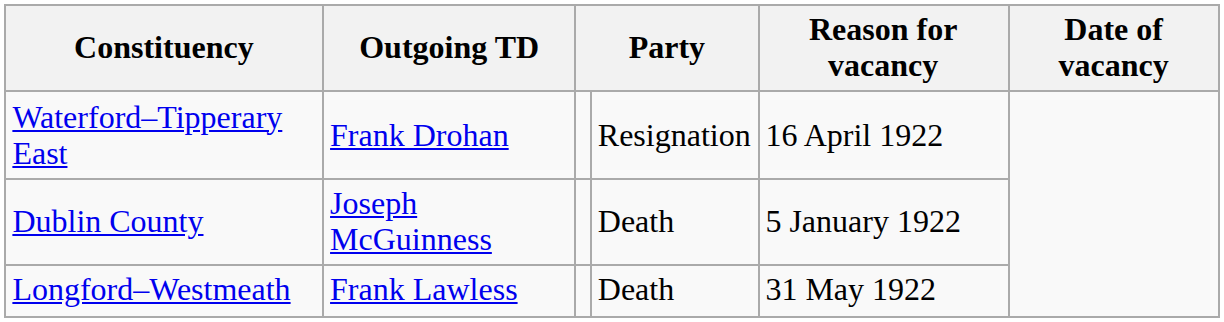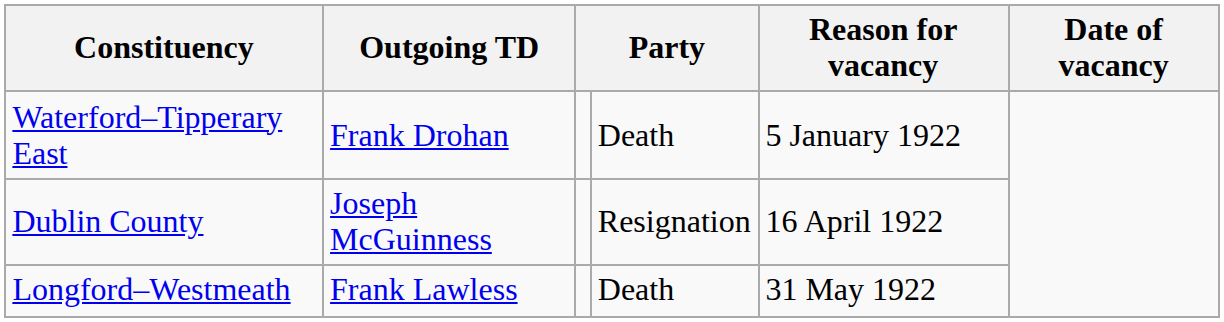 <table class="wikitable">
 <tr>
 <th>Constituency</th>
 <th>Outgoing TD</th>
 <th colspan=2>Party</th>
 <th>Reason for vacancy</th>
 <th>Date of vacancy</th>
 </tr>
 <tr>
 <td><a href='#'>Waterford–Tipperary East</a></td>
 <td><a href='#'>Frank Drohan</a></td>
 <td></td>
-<td>Resignation</td>
-<td>16 April 1922</td>
+<td>Death</td>
+<td>5 January 1922</td>
 </tr>
 <tr>
 <td><a href='#'>Dublin County</a></td>
 <td><a href='#'>Joseph McGuinness</a></td>
 <td></td>
-<td>Death</td>
-<td>5 January 1922</td>
+<td>Resignation</td>
+<td>16 April 1922</td>
 </tr>
 <tr>
 <td><a href='#'>Longford–Westmeath</a></td>
 <td><a href='#'>Frank Lawless</a></td>
 <td></td>
 <td>Death</td>
 <td>31 May 1922</td>
 </tr>
 </table>
